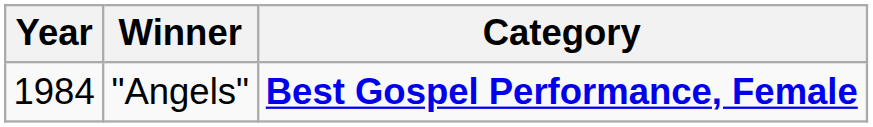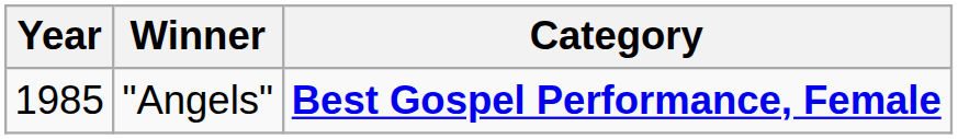 <table class="wikitable">
 <tr>
 <th>Year</th>
 <th>Winner</th>
 <th>Category</th>
 </tr>
 <tr>
-<td>1984</td>
+<td>1985</td>
 <td>"Angels"</td>
 <td><strong><a href='#'>Best Gospel Performance, Female</a></strong></td>
 </tr>
 </table>
